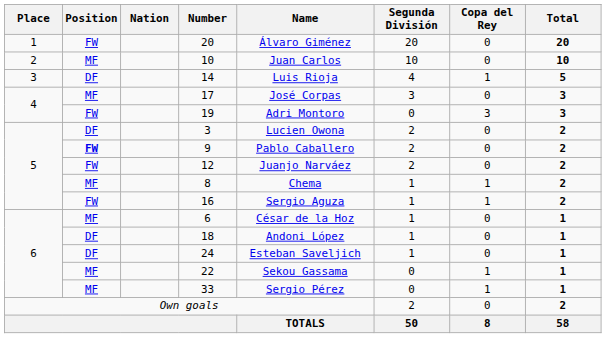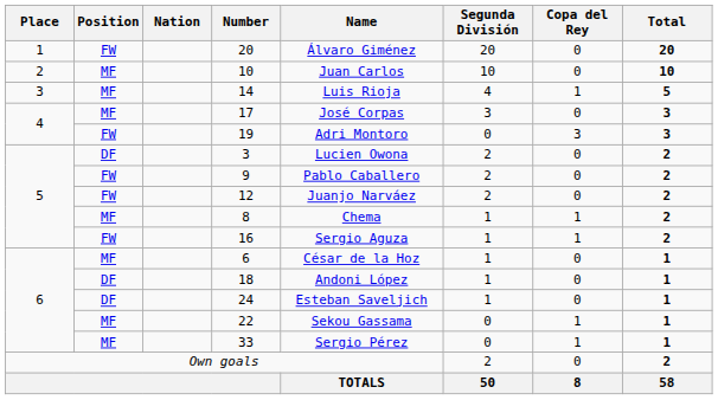 <table class="wikitable" style="font-size: 95%; text-align: center;">
 <tr>
 <th width=60>Place</th>
 <th width=60>Position</th>
 <th width=60>Nation</th>
 <th width=60>Number</th>
 <th width=150>Name</th>
 <th width=80>Segunda División</th>
 <th width=80>Copa del Rey</th>
 <th width=80><strong>Total</strong></th>
 </tr>
 <tr>
 <td>1</td>
 <td><a href='#'>FW</a></td>
 <td></td>
 <td>20</td>
 <td><a href='#'>Álvaro Giménez</a></td>
 <td>20</td>
 <td>0</td>
 <td><strong>20</strong></td>
 </tr>
 <tr>
 <td>2</td>
 <td><a href='#'>MF</a></td>
 <td></td>
 <td>10</td>
 <td><a href='#'>Juan Carlos</a></td>
 <td>10</td>
 <td>0</td>
 <td><strong>10</strong></td>
 </tr>
 <tr>
 <td>3</td>
-<td><a href='#'>DF</a></td>
+<td><a href='#'>MF</a></td>
 <td></td>
 <td>14</td>
 <td><a href='#'>Luis Rioja</a></td>
 <td>4</td>
 <td>1</td>
 <td><strong>5</strong></td>
 </tr>
 <tr>
 <td rowspan="2">4</td>
 <td><a href='#'>MF</a></td>
 <td></td>
 <td>17</td>
 <td><a href='#'>José Corpas</a></td>
 <td>3</td>
 <td>0</td>
 <td><strong>3</strong></td>
 </tr>
 <tr>
 <td><a href='#'>FW</a></td>
 <td></td>
 <td>19</td>
 <td><a href='#'>Adri Montoro</a></td>
 <td>0</td>
 <td>3</td>
 <td><strong>3</strong></td>
 </tr>
 <tr>
 <td rowspan="5">5</td>
 <td><a href='#'>DF</a></td>
 <td></td>
 <td>3</td>
 <td><a href='#'>Lucien Owona</a></td>
 <td>2</td>
 <td>0</td>
 <td><strong>2</strong></td>
 </tr>
 <tr>
-<td><strong><a href='#'>FW</a></strong></td>
+<td><a href='#'>FW</a></td>
 <td></td>
 <td>9</td>
 <td><a href='#'>Pablo Caballero</a></td>
 <td>2</td>
 <td>0</td>
 <td><strong>2</strong></td>
 </tr>
 <tr>
 <td><a href='#'>FW</a></td>
 <td></td>
 <td>12</td>
 <td><a href='#'>Juanjo Narváez</a></td>
 <td>2</td>
 <td>0</td>
 <td><strong>2</strong></td>
 </tr>
 <tr>
 <td><a href='#'>MF</a></td>
 <td></td>
 <td>8</td>
 <td><a href='#'>Chema</a></td>
 <td>1</td>
 <td>1</td>
 <td><strong>2</strong></td>
 </tr>
 <tr>
 <td><a href='#'>FW</a></td>
 <td></td>
 <td>16</td>
 <td><a href='#'>Sergio Aguza</a></td>
 <td>1</td>
 <td>1</td>
 <td><strong>2</strong></td>
 </tr>
 <tr>
 <td rowspan="5">6</td>
 <td><a href='#'>MF</a></td>
 <td></td>
 <td>6</td>
 <td><a href='#'>César de la Hoz</a></td>
 <td>1</td>
 <td>0</td>
 <td><strong>1</strong></td>
 </tr>
 <tr>
 <td><a href='#'>DF</a></td>
 <td></td>
 <td>18</td>
 <td><a href='#'>Andoni López</a></td>
 <td>1</td>
 <td>0</td>
 <td><strong>1</strong></td>
 </tr>
 <tr>
 <td><a href='#'>DF</a></td>
 <td></td>
 <td>24</td>
 <td><a href='#'>Esteban Saveljich</a></td>
 <td>1</td>
 <td>0</td>
 <td><strong>1</strong></td>
 </tr>
 <tr>
 <td><a href='#'>MF</a></td>
 <td></td>
 <td>22</td>
 <td><a href='#'>Sekou Gassama</a></td>
 <td>0</td>
 <td>1</td>
 <td><strong>1</strong></td>
 </tr>
 <tr>
 <td><a href='#'>MF</a></td>
 <td></td>
 <td>33</td>
 <td><a href='#'>Sergio Pérez</a></td>
 <td>0</td>
 <td>1</td>
 <td><strong>1</strong></td>
 </tr>
 <tr>
 <td colspan="5" align="center"><em>Own goals</em></td>
 <td>2</td>
 <td>0</td>
 <td><strong>2</strong></td>
 </tr>
 <tr>
 <th colspan="4"></th>
 <th><strong>TOTALS</strong></th>
 <th>50</th>
 <th>8</th>
 <th>58</th>
 </tr>
 </table>
